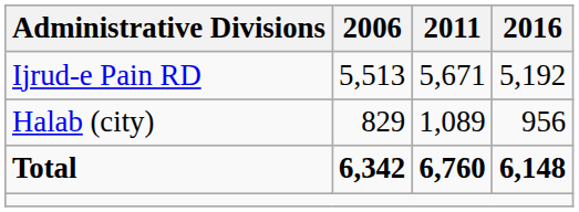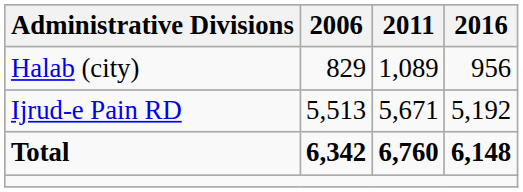 <table class="wikitable">
 <tr>
 <th>Administrative Divisions</th>
 <th>2006</th>
 <th>2011</th>
 <th>2016</th>
 </tr>
 <tr>
+<td><a href='#'>Halab</a> (city)</td>
+<td style="text-align: right;">829</td>
+<td style="text-align: right;">1,089</td>
+<td style="text-align: right;">956</td>
+</tr>
+<tr>
 <td><a href='#'>Ijrud-e Pain RD</a></td>
 <td style="text-align: right;">5,513</td>
 <td style="text-align: right;">5,671</td>
 <td style="text-align: right;">5,192</td>
-</tr>
-<tr>
-<td><a href='#'>Halab</a> (city)</td>
-<td style="text-align: right;">829</td>
-<td style="text-align: right;">1,089</td>
-<td style="text-align: right;">956</td>
 </tr>
 <tr>
 <td><strong>Total</strong></td>
 <td style="text-align: right;"><strong>6,342</strong></td>
 <td style="text-align: right;"><strong>6,760</strong></td>
 <td style="text-align: right;"><strong>6,148</strong></td>
 </tr>
 <tr>
 <td colspan=4></td>
 </tr>
 </table>
